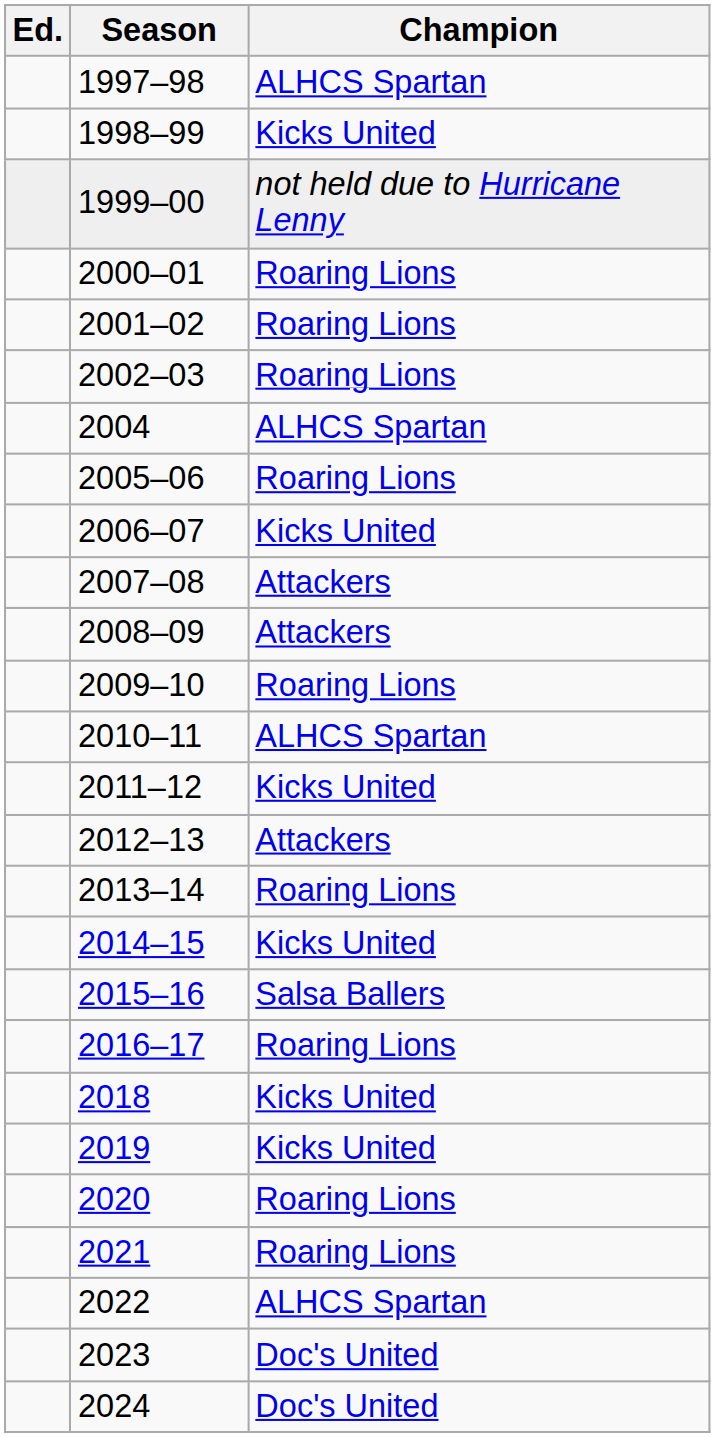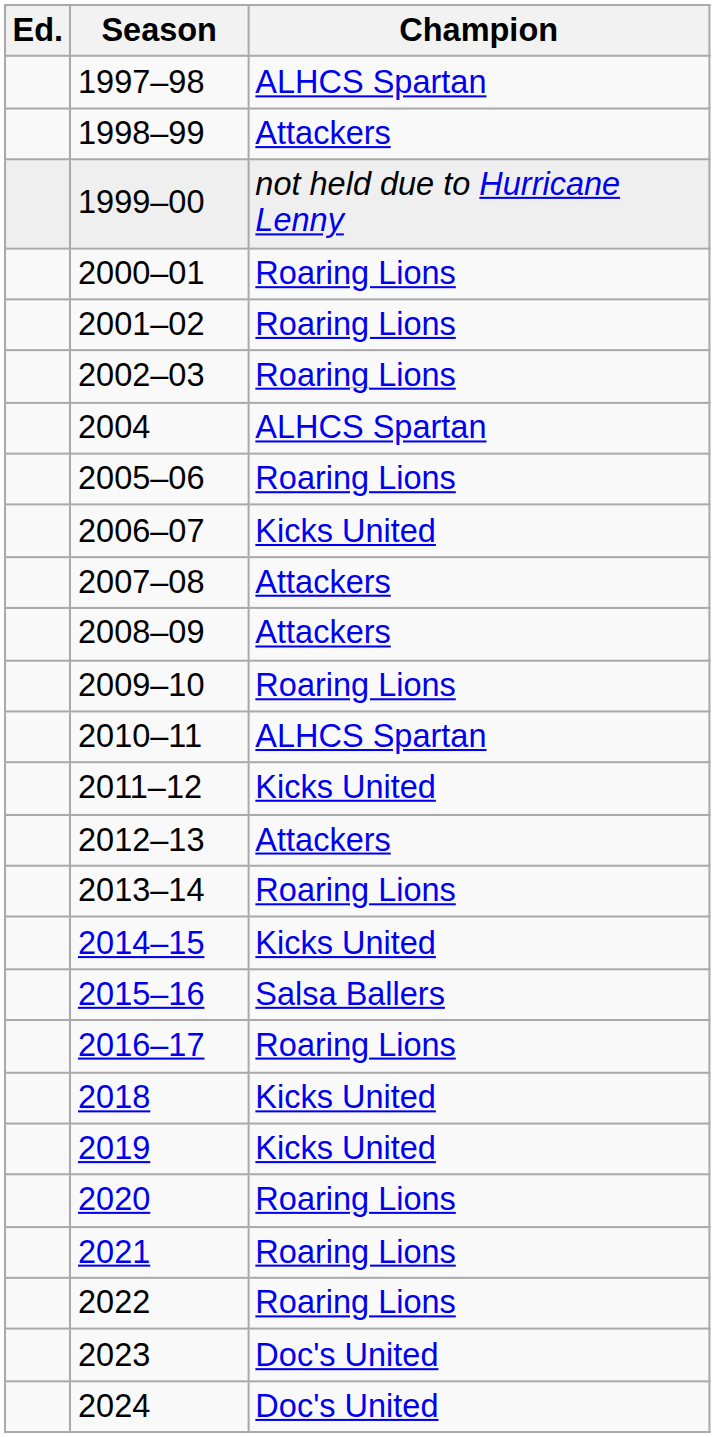 <table class="wikitable sortable">
 <tr>
 <th width=px>Ed.</th>
 <th width=80px>Season</th>
 <th width=220px>Champion</th>
 </tr>
 <tr>
 <td></td>
 <td>1997–98</td>
 <td><a href='#'>ALHCS Spartan</a></td>
 </tr>
 <tr>
 <td></td>
 <td>1998–99</td>
-<td><a href='#'>Kicks United</a></td>
+<td><a href='#'>Attackers</a></td>
 </tr>
 <tr bgcolor=#efefef>
 <td></td>
 <td>1999–00</td>
 <td><em>not held due to <a href='#'>Hurricane Lenny</a></em></td>
 </tr>
 <tr>
 <td></td>
 <td>2000–01</td>
 <td><a href='#'>Roaring Lions</a></td>
 </tr>
 <tr>
 <td></td>
 <td>2001–02</td>
 <td><a href='#'>Roaring Lions</a></td>
 </tr>
 <tr>
 <td></td>
 <td>2002–03</td>
 <td><a href='#'>Roaring Lions</a></td>
 </tr>
 <tr>
 <td></td>
 <td>2004</td>
 <td><a href='#'>ALHCS Spartan</a></td>
 </tr>
 <tr>
 <td></td>
 <td>2005–06</td>
 <td><a href='#'>Roaring Lions</a></td>
 </tr>
 <tr>
 <td></td>
 <td>2006–07</td>
 <td><a href='#'>Kicks United</a></td>
 </tr>
 <tr>
 <td></td>
 <td>2007–08</td>
 <td><a href='#'>Attackers</a></td>
 </tr>
 <tr>
 <td></td>
 <td>2008–09</td>
 <td><a href='#'>Attackers</a></td>
 </tr>
 <tr>
 <td></td>
 <td>2009–10</td>
 <td><a href='#'>Roaring Lions</a></td>
 </tr>
 <tr>
 <td></td>
 <td>2010–11</td>
 <td><a href='#'>ALHCS Spartan</a></td>
 </tr>
 <tr>
 <td></td>
 <td>2011–12</td>
 <td><a href='#'>Kicks United</a></td>
 </tr>
 <tr>
 <td></td>
 <td>2012–13</td>
 <td><a href='#'>Attackers</a></td>
 </tr>
 <tr>
 <td></td>
 <td>2013–14</td>
 <td><a href='#'>Roaring Lions</a></td>
 </tr>
 <tr>
 <td></td>
 <td><a href='#'>2014–15</a></td>
 <td><a href='#'>Kicks United</a></td>
 </tr>
 <tr>
 <td></td>
 <td><a href='#'>2015–16</a></td>
 <td><a href='#'>Salsa Ballers</a></td>
 </tr>
 <tr>
 <td></td>
 <td><a href='#'>2016–17</a></td>
 <td><a href='#'>Roaring Lions</a></td>
 </tr>
 <tr>
 <td></td>
 <td><a href='#'>2018</a></td>
 <td><a href='#'>Kicks United</a></td>
 </tr>
 <tr>
 <td></td>
 <td><a href='#'>2019</a></td>
 <td><a href='#'>Kicks United</a></td>
 </tr>
 <tr>
 <td></td>
 <td><a href='#'>2020</a></td>
 <td><a href='#'>Roaring Lions</a></td>
 </tr>
 <tr>
 <td></td>
 <td><a href='#'>2021</a></td>
 <td><a href='#'>Roaring Lions</a></td>
 </tr>
 <tr>
 <td></td>
 <td>2022</td>
-<td><a href='#'>ALHCS Spartan</a></td>
+<td><a href='#'>Roaring Lions</a></td>
 </tr>
 <tr>
 <td></td>
 <td>2023</td>
 <td><a href='#'>Doc's United</a></td>
 </tr>
 <tr>
 <td></td>
 <td>2024</td>
 <td><a href='#'>Doc's United</a></td>
 </tr>
 <tr>
 </tr>
 </table>
